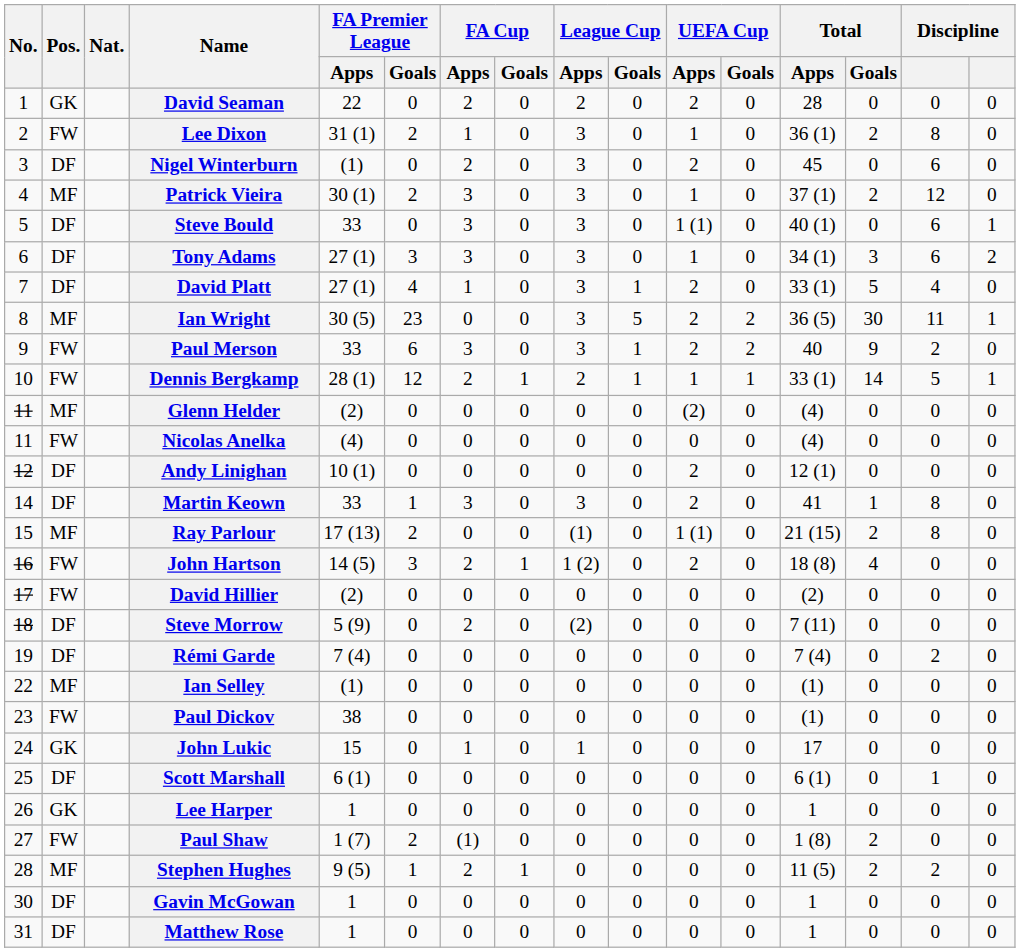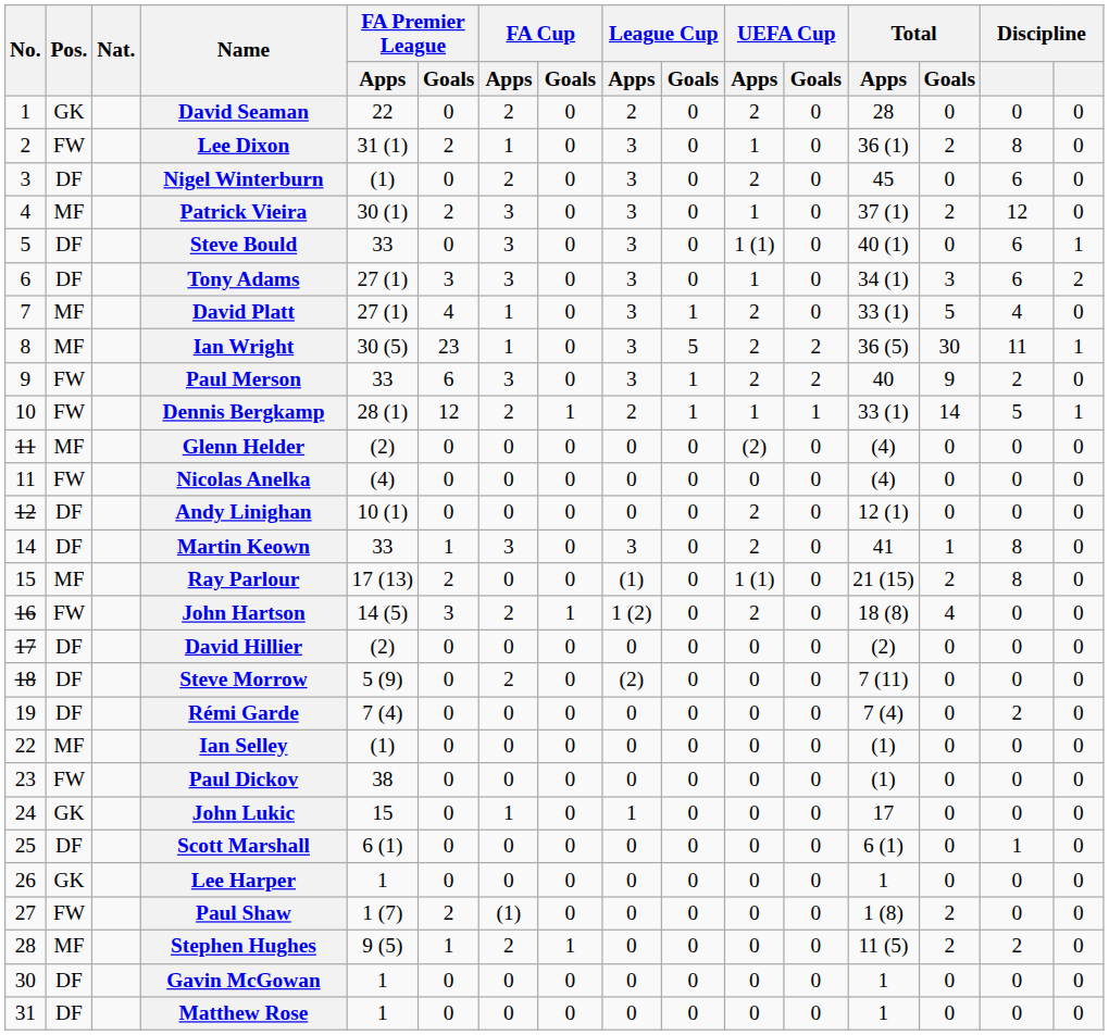 <table class="wikitable plainrowheaders" style="text-align:center">
 <tr>
 <th rowspan="2">No.</th>
 <th rowspan="2">Pos.</th>
 <th rowspan="2">Nat.</th>
 <th rowspan="2" width="150">Name</th>
 <th colspan="2" width="86"><a href='#'>FA Premier League</a></th>
 <th colspan="2" width="86"><a href='#'>FA Cup</a></th>
 <th colspan="2" width="86"><a href='#'>League Cup</a></th>
 <th colspan="2" width="86"><a href='#'>UEFA Cup</a></th>
 <th colspan="2" width="86">Total</th>
 <th colspan="2" width="86">Discipline</th>
 </tr>
 <tr>
 <th>Apps</th>
 <th>Goals</th>
 <th>Apps</th>
 <th>Goals</th>
 <th>Apps</th>
 <th>Goals</th>
 <th>Apps</th>
 <th>Goals</th>
 <th>Apps</th>
 <th>Goals</th>
 <th></th>
 <th></th>
 </tr>
 <tr>
 <td>1</td>
 <td>GK</td>
 <td></td>
 <th scope="row"><a href='#'>David Seaman</a></th>
 <td>22</td>
 <td>0</td>
 <td>2</td>
 <td>0</td>
 <td>2</td>
 <td>0</td>
 <td>2</td>
 <td>0</td>
 <td>28</td>
 <td>0</td>
 <td>0</td>
 <td>0</td>
 </tr>
 <tr>
 <td>2</td>
 <td>FW</td>
 <td></td>
 <th scope="row"><a href='#'>Lee Dixon</a></th>
 <td>31 (1)</td>
 <td>2</td>
 <td>1</td>
 <td>0</td>
 <td>3</td>
 <td>0</td>
 <td>1</td>
 <td>0</td>
 <td>36 (1)</td>
 <td>2</td>
 <td>8</td>
 <td>0</td>
 </tr>
 <tr>
 <td>3</td>
 <td>DF</td>
 <td></td>
 <th scope="row"><a href='#'>Nigel Winterburn</a></th>
 <td>(1)</td>
 <td>0</td>
 <td>2</td>
 <td>0</td>
 <td>3</td>
 <td>0</td>
 <td>2</td>
 <td>0</td>
 <td>45</td>
 <td>0</td>
 <td>6</td>
 <td>0</td>
 </tr>
 <tr>
 <td>4</td>
 <td>MF</td>
 <td></td>
 <th scope="row"><a href='#'>Patrick Vieira</a></th>
 <td>30 (1)</td>
 <td>2</td>
 <td>3</td>
 <td>0</td>
 <td>3</td>
 <td>0</td>
 <td>1</td>
 <td>0</td>
 <td>37 (1)</td>
 <td>2</td>
 <td>12</td>
 <td>0</td>
 </tr>
 <tr>
 <td>5</td>
 <td>DF</td>
 <td></td>
 <th scope="row"><a href='#'>Steve Bould</a></th>
 <td>33</td>
 <td>0</td>
 <td>3</td>
 <td>0</td>
 <td>3</td>
 <td>0</td>
 <td>1 (1)</td>
 <td>0</td>
 <td>40 (1)</td>
 <td>0</td>
 <td>6</td>
 <td>1</td>
 </tr>
 <tr>
 <td>6</td>
 <td>DF</td>
 <td></td>
 <th scope="row"><a href='#'>Tony Adams</a></th>
 <td>27 (1)</td>
 <td>3</td>
 <td>3</td>
 <td>0</td>
 <td>3</td>
 <td>0</td>
 <td>1</td>
 <td>0</td>
 <td>34 (1)</td>
 <td>3</td>
 <td>6</td>
 <td>2</td>
 </tr>
 <tr>
 <td>7</td>
-<td>DF</td>
+<td>MF</td>
 <td></td>
 <th scope="row"><a href='#'>David Platt</a></th>
 <td>27 (1)</td>
 <td>4</td>
 <td>1</td>
 <td>0</td>
 <td>3</td>
 <td>1</td>
 <td>2</td>
 <td>0</td>
 <td>33 (1)</td>
 <td>5</td>
 <td>4</td>
 <td>0</td>
 </tr>
 <tr>
 <td>8</td>
 <td>MF</td>
 <td></td>
 <th scope="row"><a href='#'>Ian Wright</a></th>
 <td>30 (5)</td>
 <td>23</td>
-<td>0</td>
+<td>1</td>
 <td>0</td>
 <td>3</td>
 <td>5</td>
 <td>2</td>
 <td>2</td>
 <td>36 (5)</td>
 <td>30</td>
 <td>11</td>
 <td>1</td>
 </tr>
 <tr>
 <td>9</td>
 <td>FW</td>
 <td></td>
 <th scope="row"><a href='#'>Paul Merson</a></th>
 <td>33</td>
 <td>6</td>
 <td>3</td>
 <td>0</td>
 <td>3</td>
 <td>1</td>
 <td>2</td>
 <td>2</td>
 <td>40</td>
 <td>9</td>
 <td>2</td>
 <td>0</td>
 </tr>
 <tr>
 <td>10</td>
 <td>FW</td>
 <td></td>
 <th scope="row"><a href='#'>Dennis Bergkamp</a></th>
 <td>28 (1)</td>
 <td>12</td>
 <td>2</td>
 <td>1</td>
 <td>2</td>
 <td>1</td>
 <td>1</td>
 <td>1</td>
 <td>33 (1)</td>
 <td>14</td>
 <td>5</td>
 <td>1</td>
 </tr>
 <tr>
 <td><s>11</s></td>
 <td>MF</td>
 <td></td>
 <th scope="row"><a href='#'>Glenn Helder</a></th>
 <td>(2)</td>
 <td>0</td>
 <td>0</td>
 <td>0</td>
 <td>0</td>
 <td>0</td>
 <td>(2)</td>
 <td>0</td>
 <td>(4)</td>
 <td>0</td>
 <td>0</td>
 <td>0</td>
 </tr>
 <tr>
 <td>11</td>
 <td>FW</td>
 <td></td>
 <th scope="row"><a href='#'>Nicolas Anelka</a></th>
 <td>(4)</td>
 <td>0</td>
 <td>0</td>
 <td>0</td>
 <td>0</td>
 <td>0</td>
 <td>0</td>
 <td>0</td>
 <td>(4)</td>
 <td>0</td>
 <td>0</td>
 <td>0</td>
 </tr>
 <tr>
 <td><s>12</s></td>
 <td>DF</td>
 <td></td>
 <th scope="row"><a href='#'>Andy Linighan</a></th>
 <td>10 (1)</td>
 <td>0</td>
 <td>0</td>
 <td>0</td>
 <td>0</td>
 <td>0</td>
 <td>2</td>
 <td>0</td>
 <td>12 (1)</td>
 <td>0</td>
 <td>0</td>
 <td>0</td>
 </tr>
 <tr>
 <td>14</td>
 <td>DF</td>
 <td></td>
 <th scope="row"><a href='#'>Martin Keown</a></th>
 <td>33</td>
 <td>1</td>
 <td>3</td>
 <td>0</td>
 <td>3</td>
 <td>0</td>
 <td>2</td>
 <td>0</td>
 <td>41</td>
 <td>1</td>
 <td>8</td>
 <td>0</td>
 </tr>
 <tr>
 <td>15</td>
 <td>MF</td>
 <td></td>
 <th scope="row"><a href='#'>Ray Parlour</a></th>
 <td>17 (13)</td>
 <td>2</td>
 <td>0</td>
 <td>0</td>
 <td>(1)</td>
 <td>0</td>
 <td>1 (1)</td>
 <td>0</td>
 <td>21 (15)</td>
 <td>2</td>
 <td>8</td>
 <td>0</td>
 </tr>
 <tr>
 <td><s>16</s></td>
 <td>FW</td>
 <td></td>
 <th scope="row"><a href='#'>John Hartson</a></th>
 <td>14 (5)</td>
 <td>3</td>
 <td>2</td>
 <td>1</td>
 <td>1 (2)</td>
 <td>0</td>
 <td>2</td>
 <td>0</td>
 <td>18 (8)</td>
 <td>4</td>
 <td>0</td>
 <td>0</td>
 </tr>
 <tr>
 <td><s>17</s></td>
-<td>FW</td>
+<td>DF</td>
 <td></td>
 <th scope="row"><a href='#'>David Hillier</a></th>
 <td>(2)</td>
 <td>0</td>
 <td>0</td>
 <td>0</td>
 <td>0</td>
 <td>0</td>
 <td>0</td>
 <td>0</td>
 <td>(2)</td>
 <td>0</td>
 <td>0</td>
 <td>0</td>
 </tr>
 <tr>
 <td><s>18</s></td>
 <td>DF</td>
 <td></td>
 <th scope="row"><a href='#'>Steve Morrow</a></th>
 <td>5 (9)</td>
 <td>0</td>
 <td>2</td>
 <td>0</td>
 <td>(2)</td>
 <td>0</td>
 <td>0</td>
 <td>0</td>
 <td>7 (11)</td>
 <td>0</td>
 <td>0</td>
 <td>0</td>
 </tr>
 <tr>
 <td>19</td>
 <td>DF</td>
 <td></td>
 <th scope="row"><a href='#'>Rémi Garde</a></th>
 <td>7 (4)</td>
 <td>0</td>
 <td>0</td>
 <td>0</td>
 <td>0</td>
 <td>0</td>
 <td>0</td>
 <td>0</td>
 <td>7 (4)</td>
 <td>0</td>
 <td>2</td>
 <td>0</td>
 </tr>
 <tr>
 <td>22</td>
 <td>MF</td>
 <td></td>
 <th scope="row"><a href='#'>Ian Selley</a></th>
 <td>(1)</td>
 <td>0</td>
 <td>0</td>
 <td>0</td>
 <td>0</td>
 <td>0</td>
 <td>0</td>
 <td>0</td>
 <td>(1)</td>
 <td>0</td>
 <td>0</td>
 <td>0</td>
 </tr>
 <tr>
 <td>23</td>
 <td>FW</td>
 <td></td>
 <th scope="row"><a href='#'>Paul Dickov</a></th>
 <td>38</td>
 <td>0</td>
 <td>0</td>
 <td>0</td>
 <td>0</td>
 <td>0</td>
 <td>0</td>
 <td>0</td>
 <td>(1)</td>
 <td>0</td>
 <td>0</td>
 <td>0</td>
 </tr>
 <tr>
 <td>24</td>
 <td>GK</td>
 <td></td>
 <th scope="row"><a href='#'>John Lukic</a></th>
 <td>15</td>
 <td>0</td>
 <td>1</td>
 <td>0</td>
 <td>1</td>
 <td>0</td>
 <td>0</td>
 <td>0</td>
 <td>17</td>
 <td>0</td>
 <td>0</td>
 <td>0</td>
 </tr>
 <tr>
 <td>25</td>
 <td>DF</td>
 <td></td>
 <th scope="row"><a href='#'>Scott Marshall</a></th>
 <td>6 (1)</td>
 <td>0</td>
 <td>0</td>
 <td>0</td>
 <td>0</td>
 <td>0</td>
 <td>0</td>
 <td>0</td>
 <td>6 (1)</td>
 <td>0</td>
 <td>1</td>
 <td>0</td>
 </tr>
 <tr>
 <td>26</td>
 <td>GK</td>
 <td></td>
 <th scope="row"><a href='#'>Lee Harper</a></th>
 <td>1</td>
 <td>0</td>
 <td>0</td>
 <td>0</td>
 <td>0</td>
 <td>0</td>
 <td>0</td>
 <td>0</td>
 <td>1</td>
 <td>0</td>
 <td>0</td>
 <td>0</td>
 </tr>
 <tr>
 <td>27</td>
 <td>FW</td>
 <td></td>
 <th scope="row"><a href='#'>Paul Shaw</a></th>
 <td>1 (7)</td>
 <td>2</td>
 <td>(1)</td>
 <td>0</td>
 <td>0</td>
 <td>0</td>
 <td>0</td>
 <td>0</td>
 <td>1 (8)</td>
 <td>2</td>
 <td>0</td>
 <td>0</td>
 </tr>
 <tr>
 <td>28</td>
 <td>MF</td>
 <td></td>
 <th scope="row"><a href='#'>Stephen Hughes</a></th>
 <td>9 (5)</td>
 <td>1</td>
 <td>2</td>
 <td>1</td>
 <td>0</td>
 <td>0</td>
 <td>0</td>
 <td>0</td>
 <td>11 (5)</td>
 <td>2</td>
 <td>2</td>
 <td>0</td>
 </tr>
 <tr>
 <td>30</td>
 <td>DF</td>
 <td></td>
 <th scope="row"><a href='#'>Gavin McGowan</a></th>
 <td>1</td>
 <td>0</td>
 <td>0</td>
 <td>0</td>
 <td>0</td>
 <td>0</td>
 <td>0</td>
 <td>0</td>
 <td>1</td>
 <td>0</td>
 <td>0</td>
 <td>0</td>
 </tr>
 <tr>
 <td>31</td>
 <td>DF</td>
 <td></td>
 <th scope="row"><a href='#'>Matthew Rose</a></th>
 <td>1</td>
 <td>0</td>
 <td>0</td>
 <td>0</td>
 <td>0</td>
 <td>0</td>
 <td>0</td>
 <td>0</td>
 <td>1</td>
 <td>0</td>
 <td>0</td>
 <td>0</td>
 </tr>
 </table>
